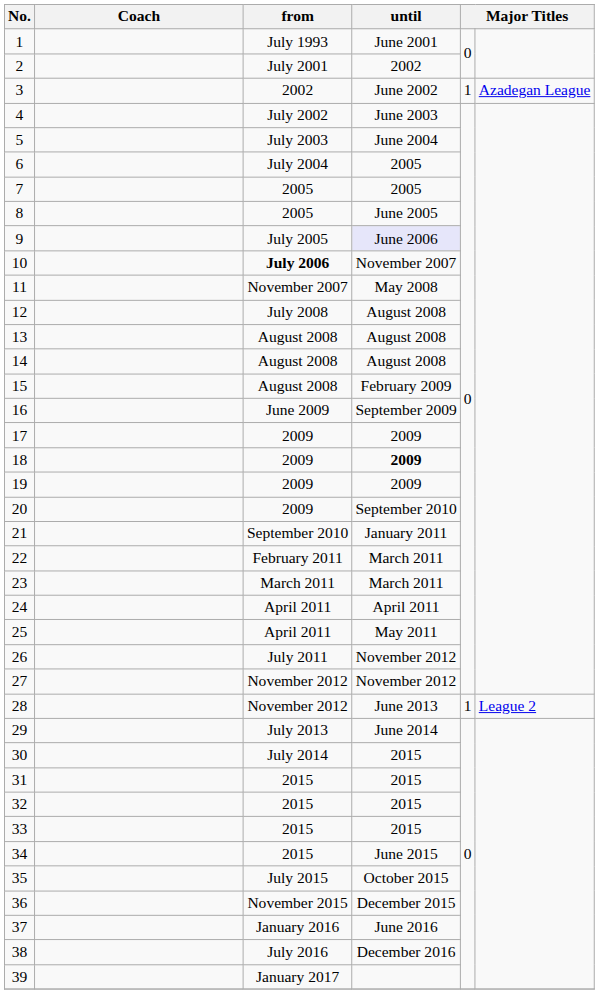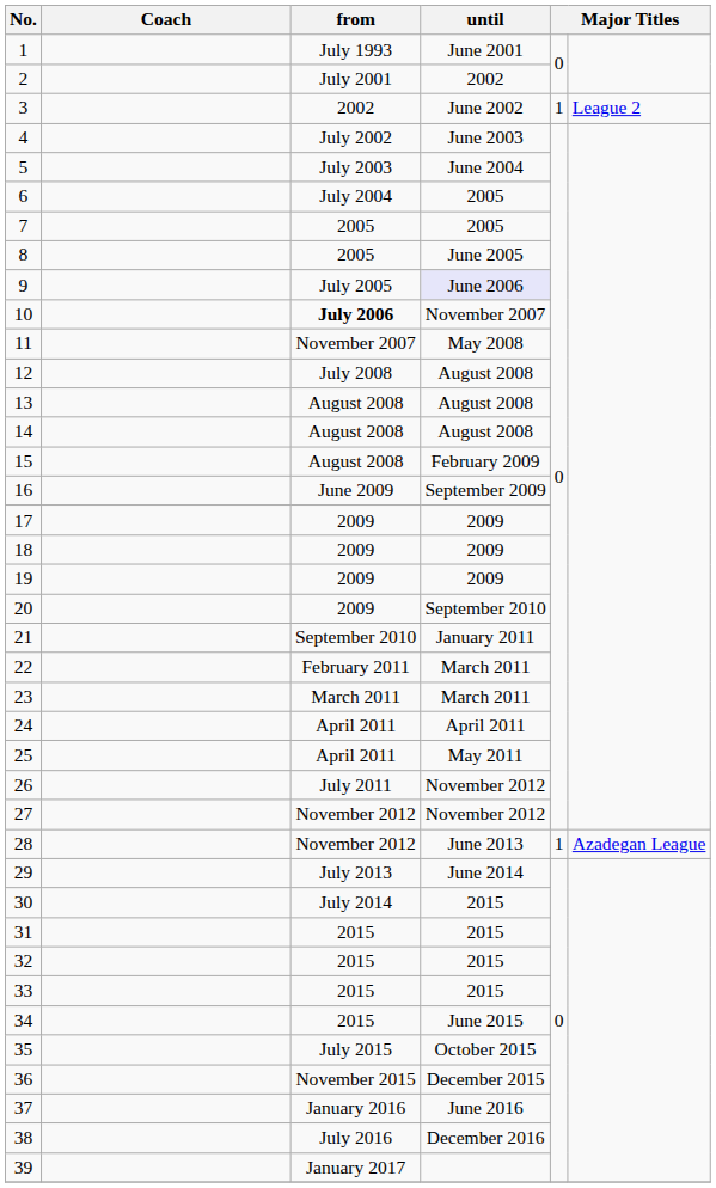 <table class="wikitable sortable" style="text-align:center">
 <tr>
 <th>No.</th>
 <th style="width:13em">Coach</th>
 <th>from</th>
 <th>until</th>
 <th colspan ="2">Major Titles</th>
 </tr>
 <tr>
 <td>1</td>
 <td align=left> </td>
 <td>July 1993</td>
 <td>June 2001</td>
 <td rowspan="2" style="text-align:center;">0</td>
 <td rowspan="2"></td>
 </tr>
 <tr>
 <td>2</td>
 <td align=left> </td>
 <td>July 2001</td>
 <td>2002</td>
 </tr>
 <tr>
 <td>3</td>
 <td align=left> </td>
 <td>2002</td>
 <td>June 2002</td>
 <td>1</td>
-<td align=left><a href='#'>Azadegan League</a></td>
+<td align=left><a href='#'>League 2</a></td>
 </tr>
 <tr>
 <td>4</td>
 <td align=left> </td>
 <td>July 2002</td>
 <td>June 2003</td>
 <td rowspan="24" style="text-align:center;">0</td>
 <td rowspan="24"></td>
 </tr>
 <tr>
 <td>5</td>
 <td align=left> </td>
 <td>July 2003</td>
 <td>June 2004</td>
 </tr>
 <tr>
 <td>6</td>
 <td align=left> </td>
 <td>July 2004</td>
 <td>2005</td>
 </tr>
 <tr>
 <td>7</td>
 <td align=left> </td>
 <td>2005</td>
 <td>2005</td>
 </tr>
 <tr>
 <td>8</td>
 <td align=left> </td>
 <td>2005</td>
 <td>June 2005</td>
 </tr>
 <tr>
 <td>9</td>
 <td align=left> </td>
 <td>July 2005</td>
 <td style="background: lavender;">June 2006</td>
 </tr>
 <tr>
 <td>10</td>
 <td align=left> </td>
 <td><strong>July 2006</strong></td>
 <td>November 2007</td>
 </tr>
 <tr>
 <td>11</td>
 <td align=left> </td>
 <td>November 2007</td>
 <td>May 2008</td>
 </tr>
 <tr>
 <td>12</td>
 <td align=left> </td>
 <td>July 2008</td>
 <td>August 2008</td>
 </tr>
 <tr>
 <td>13</td>
 <td align=left> </td>
 <td>August 2008</td>
 <td>August 2008</td>
 </tr>
 <tr>
 <td>14</td>
 <td align=left> </td>
 <td>August 2008</td>
 <td>August 2008</td>
 </tr>
 <tr>
 <td>15</td>
 <td align=left> </td>
 <td>August 2008</td>
 <td>February 2009</td>
 </tr>
 <tr>
 <td>16</td>
 <td align=left> </td>
 <td>June 2009</td>
 <td>September 2009</td>
 </tr>
 <tr>
 <td>17</td>
 <td align=left> </td>
 <td>2009</td>
 <td>2009</td>
 </tr>
 <tr>
 <td>18</td>
 <td align=left> </td>
 <td>2009</td>
-<td><strong>2009</strong></td>
+<td>2009</td>
 </tr>
 <tr>
 <td>19</td>
 <td align=left> </td>
 <td>2009</td>
 <td>2009</td>
 </tr>
 <tr>
 <td>20</td>
 <td align=left> </td>
 <td>2009</td>
 <td>September 2010</td>
 </tr>
 <tr>
 <td>21</td>
 <td align=left> </td>
 <td>September 2010</td>
 <td>January 2011</td>
 </tr>
 <tr>
 <td>22</td>
 <td align=left> </td>
 <td>February 2011</td>
 <td>March 2011</td>
 </tr>
 <tr>
 <td>23</td>
 <td align=left> </td>
 <td>March 2011</td>
 <td>March 2011</td>
 </tr>
 <tr>
 <td>24</td>
 <td align=left> </td>
 <td>April 2011</td>
 <td>April 2011</td>
 </tr>
 <tr>
 <td>25</td>
 <td align=left> </td>
 <td>April 2011</td>
 <td>May 2011</td>
 </tr>
 <tr>
 <td>26</td>
 <td align=left> </td>
 <td>July 2011</td>
 <td>November 2012</td>
 </tr>
 <tr>
 <td>27</td>
 <td align=left> </td>
 <td>November 2012</td>
 <td>November 2012</td>
 </tr>
 <tr>
 <td>28</td>
 <td align=left> </td>
 <td>November 2012</td>
 <td>June 2013</td>
 <td>1</td>
-<td align=left><a href='#'>League 2</a></td>
+<td align=left><a href='#'>Azadegan League</a></td>
 </tr>
 <tr>
 <td>29</td>
 <td align=left> </td>
 <td>July 2013</td>
 <td>June 2014</td>
 <td rowspan="11" style="text-align:center;">0</td>
 <td rowspan="11"></td>
 </tr>
 <tr>
 <td>30</td>
 <td align=left> </td>
 <td>July 2014</td>
 <td>2015</td>
 </tr>
 <tr>
 <td>31</td>
 <td align=left> </td>
 <td>2015</td>
 <td>2015</td>
 </tr>
 <tr>
 <td>32</td>
 <td align=left> </td>
 <td>2015</td>
 <td>2015</td>
 </tr>
 <tr>
 <td>33</td>
 <td align=left> </td>
 <td>2015</td>
 <td>2015</td>
 </tr>
 <tr>
 <td>34</td>
 <td align=left> </td>
 <td>2015</td>
 <td>June 2015</td>
 </tr>
 <tr>
 <td>35</td>
 <td align=left> </td>
 <td>July 2015</td>
 <td>October 2015</td>
 </tr>
 <tr>
 <td>36</td>
 <td align=left> </td>
 <td>November 2015</td>
 <td>December 2015</td>
 </tr>
 <tr>
 <td>37</td>
 <td align=left> </td>
 <td>January 2016</td>
 <td>June 2016</td>
 </tr>
 <tr>
 <td>38</td>
 <td align=left> </td>
 <td>July 2016</td>
 <td>December 2016</td>
 </tr>
 <tr>
 <td>39</td>
 <td align=left> </td>
 <td>January 2017</td>
 <td></td>
 </tr>
 <tr>
 </tr>
 </table>
